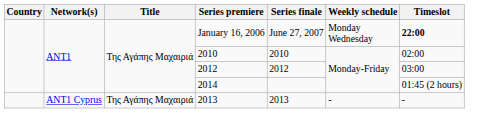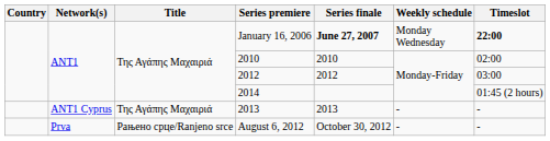 <table class="wikitable">
 <tr>
 <th>Country</th>
 <th>Network(s)</th>
 <th>Title</th>
 <th>Series premiere</th>
 <th>Series finale</th>
 <th>Weekly schedule</th>
 <th>Timeslot</th>
 </tr>
 <tr>
 <td rowspan=4></td>
 <td rowspan=4><a href='#'>ANT1</a></td>
 <td rowspan=4>Της Αγάπης Μαχαιριά</td>
 <td>January 16, 2006</td>
-<td>June 27, 2007</td>
+<td><strong>June 27, 2007</strong></td>
 <td>Monday<br>Wednesday</td>
 <td><strong>22:00</strong></td>
 </tr>
 <tr>
 <td>2010</td>
 <td>2010</td>
 <td rowspan=3>Monday-Friday</td>
 <td>02:00</td>
 </tr>
 <tr>
 <td>2012</td>
 <td>2012</td>
 <td>03:00</td>
 </tr>
 <tr>
 <td>2014</td>
 <td></td>
 <td>01:45 (2 hours)</td>
 </tr>
 <tr>
 <td></td>
 <td><a href='#'>ANT1 Cyprus</a></td>
 <td>Της Αγάπης Μαχαιριά</td>
 <td>2013</td>
 <td>2013</td>
 <td>-</td>
 <td>-</td>
 </tr>
+<tr>
+<td></td>
+<td><a href='#'>Prva</a></td>
+<td>Рањено срце/Ranjeno srce</td>
+<td>August 6, 2012</td>
+<td>October 30, 2012</td>
+<td>-</td>
+<td>-</td>
+</tr>
 </table>
